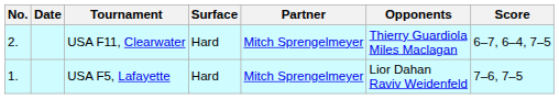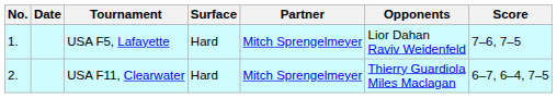 <table class="sortable wikitable">
 <tr>
 <th>No.</th>
 <th>Date</th>
 <th>Tournament</th>
 <th>Surface</th>
 <th>Partner</th>
 <th>Opponents</th>
 <th class="unsortable">Score</th>
 </tr>
 <tr style="background:#cffcff;">
+<td>1.</td>
+<td></td>
+<td>USA F5, <a href='#'>Lafayette</a></td>
+<td>Hard</td>
+<td> <a href='#'>Mitch Sprengelmeyer</a></td>
+<td> Lior Dahan <br>  <a href='#'>Raviv Weidenfeld</a></td>
+<td>7–6, 7–5</td>
+</tr>
+<tr style="background:#cffcff;">
 <td>2.</td>
 <td></td>
 <td>USA F11, <a href='#'>Clearwater</a></td>
 <td>Hard</td>
 <td> <a href='#'>Mitch Sprengelmeyer</a></td>
 <td> <a href='#'>Thierry Guardiola</a> <br>  <a href='#'>Miles Maclagan</a></td>
 <td>6–7, 6–4, 7–5</td>
 </tr>
-<tr style="background:#cffcff;">
-<td>1.</td>
-<td></td>
-<td>USA F5, <a href='#'>Lafayette</a></td>
-<td>Hard</td>
-<td> <a href='#'>Mitch Sprengelmeyer</a></td>
-<td> Lior Dahan <br>  <a href='#'>Raviv Weidenfeld</a></td>
-<td>7–6, 7–5</td>
-</tr>
 </table>
